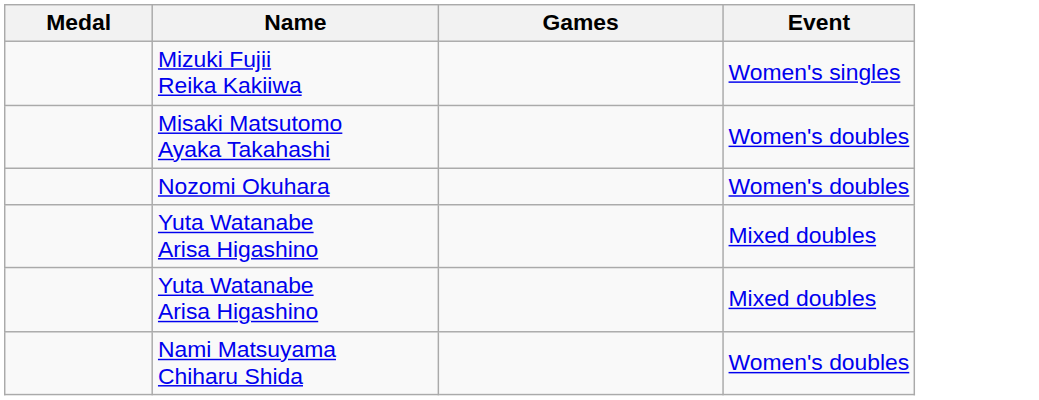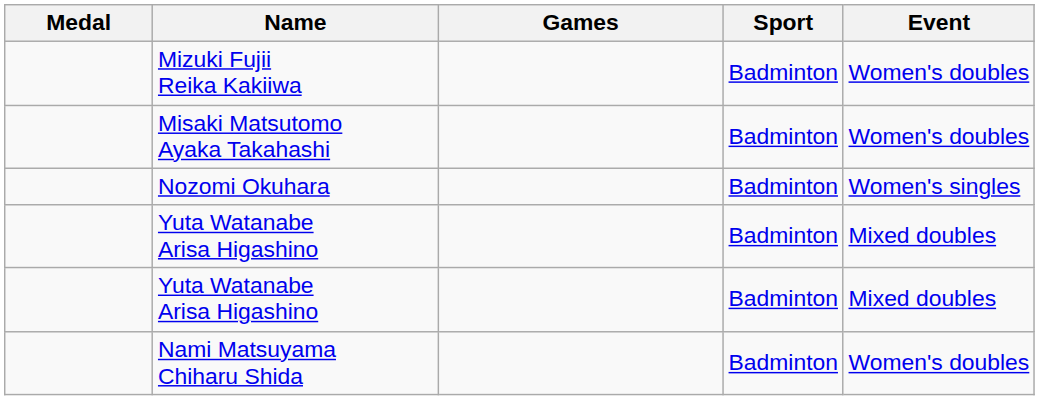 <table class="wikitable sortable" style="font-size: 98%;">
 <tr>
 <th style="width:6em">Medal</th>
 <th style="width:12em">Name</th>
 <th style="width:12em">Games</th>
+<th>Sport</th>
 <th>Event</th>
 </tr>
 <tr>
 <td></td>
 <td><a href='#'>Mizuki Fujii</a><br><a href='#'>Reika Kakiiwa</a></td>
 <td></td>
-<td><a href='#'>Women's singles</a></td>
+<td> <a href='#'>Badminton</a></td>
+<td><a href='#'>Women's doubles</a></td>
 </tr>
 <tr>
 <td></td>
 <td><a href='#'>Misaki Matsutomo</a><br><a href='#'>Ayaka Takahashi</a></td>
 <td></td>
+<td> <a href='#'>Badminton</a></td>
 <td><a href='#'>Women's doubles</a></td>
 </tr>
 <tr>
 <td></td>
 <td><a href='#'>Nozomi Okuhara</a></td>
 <td></td>
-<td><a href='#'>Women's doubles</a></td>
+<td> <a href='#'>Badminton</a></td>
+<td><a href='#'>Women's singles</a></td>
 </tr>
 <tr>
 <td></td>
 <td><a href='#'>Yuta Watanabe</a><br><a href='#'>Arisa Higashino</a></td>
 <td></td>
+<td> <a href='#'>Badminton</a></td>
 <td><a href='#'>Mixed doubles</a></td>
 </tr>
 <tr>
 <td></td>
 <td><a href='#'>Yuta Watanabe</a><br><a href='#'>Arisa Higashino</a></td>
 <td></td>
+<td> <a href='#'>Badminton</a></td>
 <td><a href='#'>Mixed doubles</a></td>
 </tr>
 <tr>
 <td></td>
 <td><a href='#'>Nami Matsuyama</a><br><a href='#'>Chiharu Shida</a></td>
 <td></td>
+<td> <a href='#'>Badminton</a></td>
 <td><a href='#'>Women's doubles</a></td>
 </tr>
 </table>
